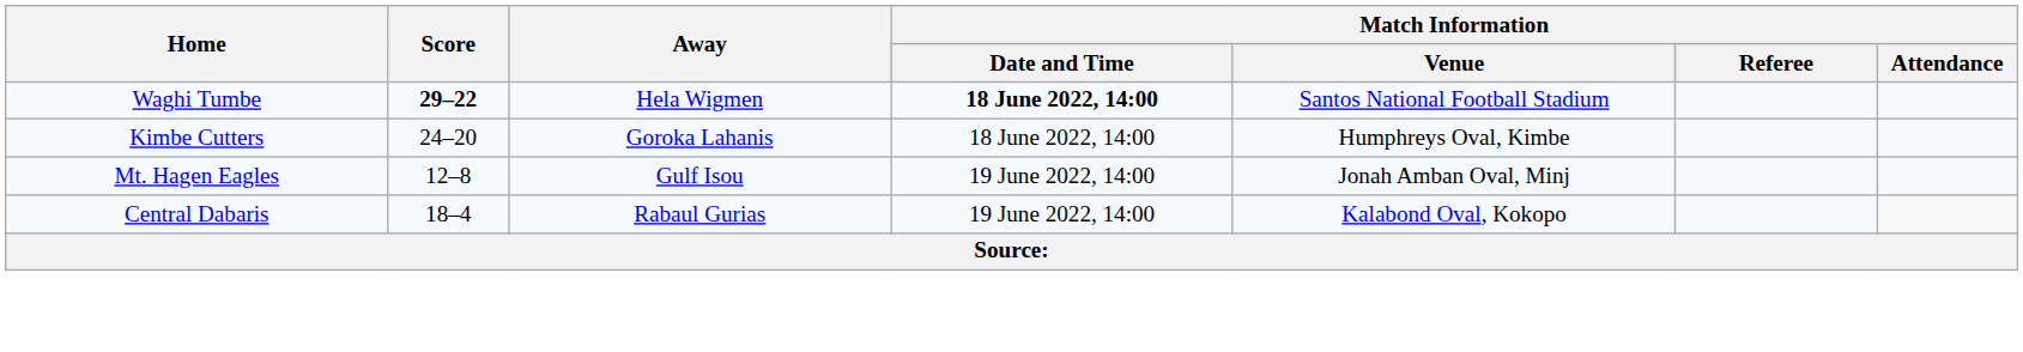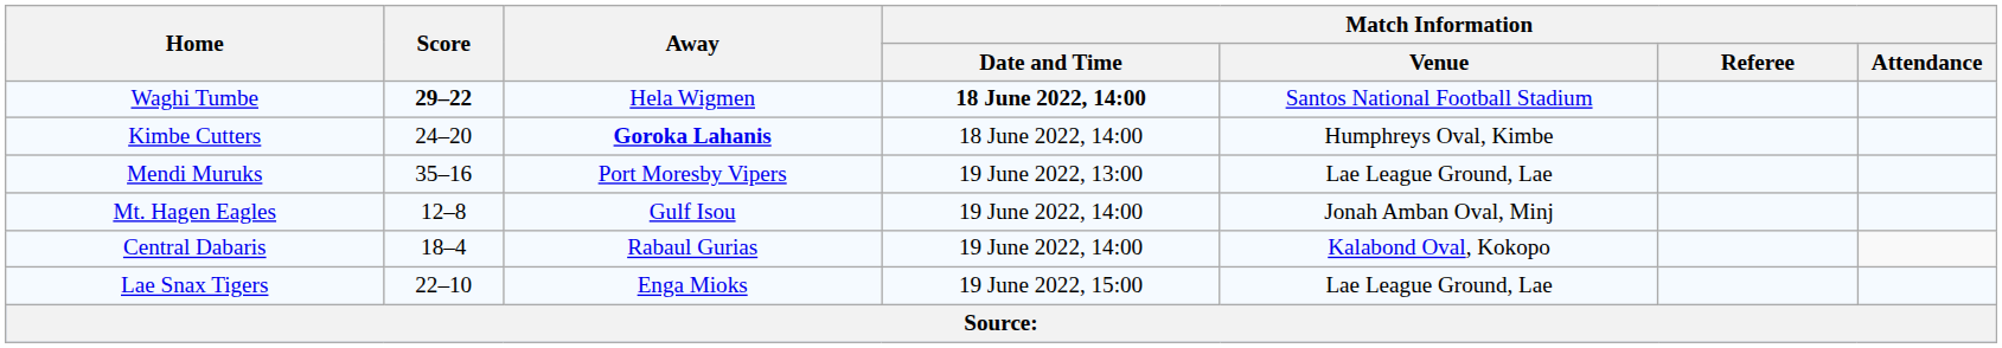 <table class="wikitable" width="100%" style="border-collapse:collapse; font-size:90%; text-align:center;">
 <tr>
 <th rowspan="2" width="19%">Home</th>
 <th rowspan="2" width="6%">Score</th>
 <th rowspan="2" width="19%">Away</th>
 <th colspan="4">Match Information</th>
 </tr>
 <tr bgcolor="#CCCCCC">
 <th width="17%">Date and Time</th>
 <th width="22%">Venue</th>
 <th width="10%">Referee</th>
 <th width="7%">Attendance</th>
 </tr>
 <tr bgcolor="#F5FAFF">
 <td><a href='#'>Waghi Tumbe</a></td>
 <td><strong>29–22</strong></td>
 <td><a href='#'>Hela Wigmen</a></td>
 <td><strong>18 June 2022, 14:00</strong></td>
 <td><a href='#'>Santos National Football Stadium</a></td>
 <td></td>
 <td></td>
 </tr>
 <tr bgcolor="#F5FAFF">
 <td> <a href='#'>Kimbe Cutters</a></td>
 <td>24–20</td>
-<td><a href='#'>Goroka Lahanis</a></td>
+<td><strong><a href='#'>Goroka Lahanis</a></strong></td>
 <td>18 June 2022, 14:00</td>
 <td>Humphreys Oval, Kimbe</td>
+<td></td>
+<td></td>
+</tr>
+<tr bgcolor="#F5FAFF">
+<td><a href='#'>Mendi Muruks</a></td>
+<td>35–16</td>
+<td> <a href='#'>Port Moresby Vipers</a></td>
+<td>19 June 2022, 13:00</td>
+<td>Lae League Ground, Lae</td>
 <td></td>
 <td></td>
 </tr>
 <tr bgcolor="#F5FAFF">
 <td><a href='#'>Mt. Hagen Eagles</a></td>
 <td>12–8</td>
 <td><a href='#'>Gulf Isou</a></td>
 <td>19 June 2022, 14:00</td>
 <td>Jonah Amban Oval, Minj</td>
 <td></td>
 <td></td>
 </tr>
 <tr bgcolor="#F5FAFF">
 <td><a href='#'>Central Dabaris</a></td>
 <td>18–4</td>
 <td><a href='#'>Rabaul Gurias</a></td>
 <td>19 June 2022, 14:00</td>
 <td><a href='#'>Kalabond Oval</a>, Kokopo</td>
 <td></td>
 </tr>
+<tr bgcolor="#F5FAFF">
+<td> <a href='#'>Lae Snax Tigers</a></td>
+<td>22–10</td>
+<td><a href='#'>Enga Mioks</a></td>
+<td>19 June 2022, 15:00</td>
+<td>Lae League Ground, Lae</td>
+<td></td>
+<td></td>
+</tr>
 <tr bgcolor="#C1D8FF">
 <th colspan="7">Source:</th>
 </tr>
 </table>
